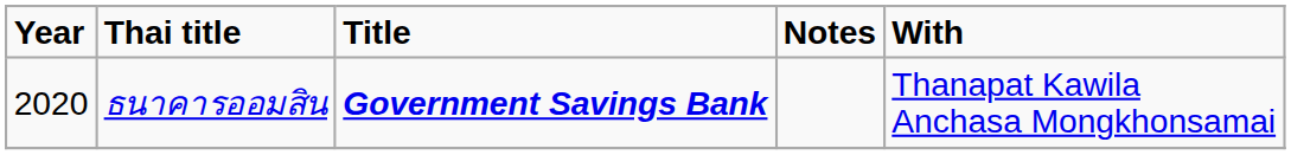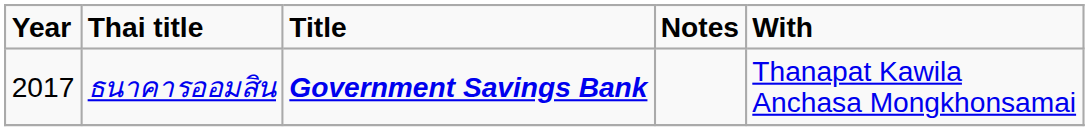 <table class="wikitable" style="font-size: 85%;">
 <tr>
 <td><strong>Year</strong></td>
 <td><strong>Thai title</strong></td>
 <td><strong>Title</strong></td>
 <td><strong>Notes</strong></td>
 <td><strong>With</strong></td>
 </tr>
 <tr>
-<td rowspan="1">2020</td>
+<td rowspan="1">2017</td>
 <td><em><a href='#'>ธนาคารออมสิน</a></em></td>
 <td><strong><em><a href='#'>Government Savings Bank</a></em></strong></td>
 <td></td>
 <td><a href='#'>Thanapat Kawila</a> <br> <a href='#'>Anchasa Mongkhonsamai</a></td>
 </tr>
 <tr>
 </tr>
 </table>
